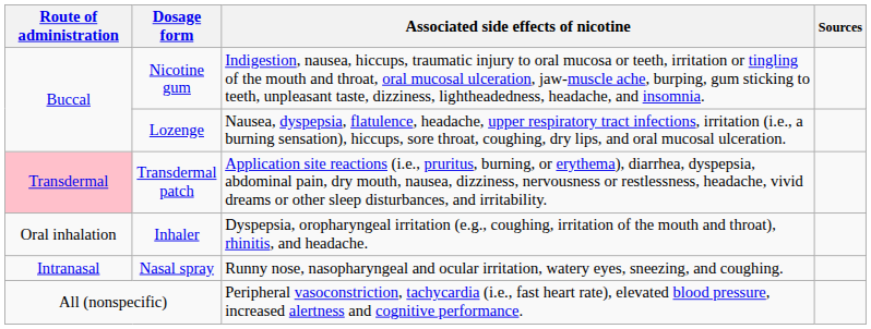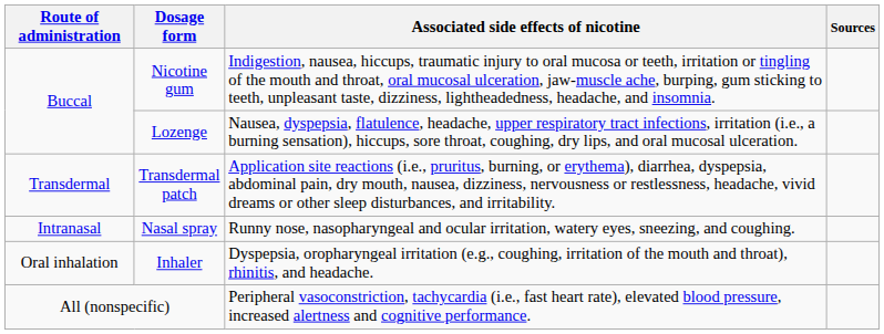 <table class="wikitable sortable">
 <tr>
 <th class="sortable"><a href='#'>Route of administration</a></th>
 <th class="sortable"><a href='#'>Dosage form</a></th>
 <th class="unsortable">Associated side effects of nicotine</th>
 <th class="unsortable"><small>Sources</small></th>
 </tr>
 <tr>
 <td style="text-align:center" rowspan="2"><a href='#'>Buccal</a></td>
 <td style="text-align:center"><a href='#'>Nicotine gum</a></td>
 <td><a href='#'>Indigestion</a>, nausea, hiccups, traumatic injury to oral mucosa or teeth, irritation or <a href='#'>tingling</a> of the mouth and throat, <a href='#'>oral mucosal ulceration</a>, jaw-<a href='#'>muscle ache</a>, burping, gum sticking to teeth, unpleasant taste, dizziness, lightheadedness, headache, and <a href='#'>insomnia</a>.</td>
 <td style="text-align:center"></td>
 </tr>
 <tr>
 <td style="text-align:center"><a href='#'>Lozenge</a></td>
 <td>Nausea, <a href='#'>dyspepsia</a>, <a href='#'>flatulence</a>, headache, <a href='#'>upper respiratory tract infections</a>, irritation (i.e., a burning sensation), hiccups, sore throat, coughing, dry lips, and oral mucosal ulceration.</td>
 <td style="text-align:center"></td>
 </tr>
 <tr>
-<td style="background: pink; text-align:center"><a href='#'>Transdermal</a></td>
+<td style="text-align:center"><a href='#'>Transdermal</a></td>
 <td style="text-align:center"><a href='#'>Transdermal<br>patch</a></td>
 <td><a href='#'>Application site reactions</a> (i.e., <a href='#'>pruritus</a>, burning, or <a href='#'>erythema</a>), diarrhea, dyspepsia, abdominal pain, dry mouth, nausea, dizziness, nervousness or restlessness, headache, vivid dreams or other sleep disturbances, and irritability.</td>
+<td style="text-align:center"></td>
+</tr>
+<tr>
+<td style="text-align:center"><a href='#'>Intranasal</a></td>
+<td style="text-align:center"><a href='#'>Nasal spray</a></td>
+<td>Runny nose, nasopharyngeal and ocular irritation, watery eyes, sneezing, and coughing.</td>
 <td style="text-align:center"></td>
 </tr>
 <tr>
 <td style="text-align:center">Oral inhalation</td>
 <td style="text-align:center"><a href='#'>Inhaler</a></td>
 <td>Dyspepsia, oropharyngeal irritation (e.g., coughing, irritation of the mouth and throat), <a href='#'>rhinitis</a>, and headache.</td>
 <td style="text-align:center"></td>
 </tr>
 <tr>
-<td style="text-align:center"><a href='#'>Intranasal</a></td>
-<td style="text-align:center"><a href='#'>Nasal spray</a></td>
-<td>Runny nose, nasopharyngeal and ocular irritation, watery eyes, sneezing, and coughing.</td>
-<td style="text-align:center"></td>
-</tr>
-<tr>
 <td style="text-align:center" colspan="2">All (nonspecific)</td>
 <td>Peripheral <a href='#'>vasoconstriction</a>, <a href='#'>tachycardia</a> (i.e., fast heart rate), elevated <a href='#'>blood pressure</a>, increased <a href='#'>alertness</a> and <a href='#'>cognitive performance</a>.</td>
 <td style="text-align:center"></td>
 </tr>
 </table>
